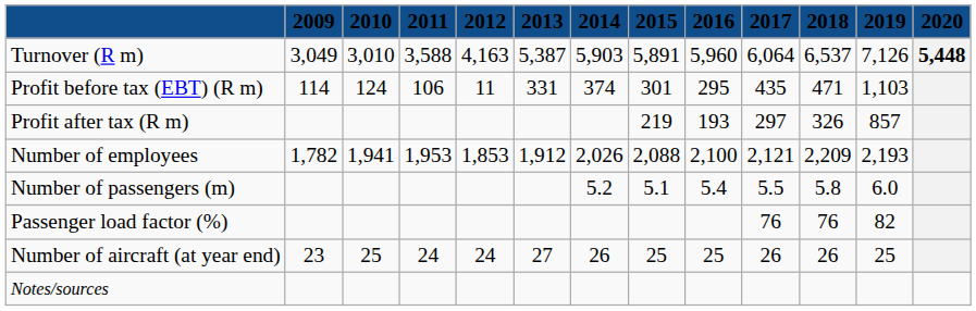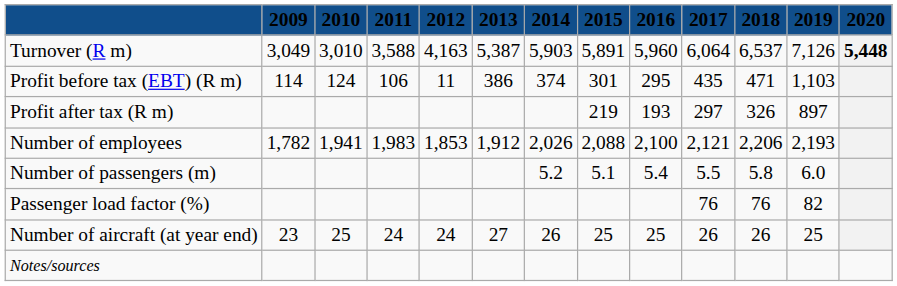 <table class="wikitable" style="margin:1em auto;">
 <tr style="text-align:center;">
 <th style="background: #104E8B;"></th>
 <th style="background: #104E8B;"><span>2009</span></th>
 <th style="background: #104E8B;"><span>2010</span></th>
 <th style="background: #104E8B;"><span>2011</span></th>
 <th style="background: #104E8B;"><span>2012</span></th>
 <th style="background: #104E8B;"><span>2013</span></th>
 <th style="background: #104E8B;"><span>2014</span></th>
 <th style="background: #104E8B;"><span>2015</span></th>
 <th style="background: #104E8B;"><span>2016</span></th>
 <th style="background: #104E8B;"><span>2017</span></th>
 <th style="background: #104E8B;"><span>2018</span></th>
 <th style="background: #104E8B;"><span>2019</span></th>
 <th style="background: #104E8B;"><span>2020</span></th>
 </tr>
 <tr>
 <td>Turnover (<a href='#'>R</a> m)</td>
 <td align=center>3,049</td>
 <td align=center>3,010</td>
 <td align=center>3,588</td>
 <td align=center>4,163</td>
 <td align=center>5,387</td>
 <td align=center>5,903</td>
 <td align=center>5,891</td>
 <td align=center>5,960</td>
 <td align=center>6,064</td>
 <td align=center>6,537</td>
 <td align=center>7,126</td>
 <th align=center>5,448</th>
 </tr>
 <tr>
 <td>Profit before tax (<a href='#'>EBT</a>) (R m)</td>
 <td align=center>114</td>
 <td align=center>124</td>
 <td align=center>106</td>
 <td align=center>11</td>
-<td align=center>331</td>
+<td align=center>386</td>
 <td align=center>374</td>
 <td align=center>301</td>
 <td align=center>295</td>
 <td align=center>435</td>
 <td align=center>471</td>
 <td align=center>1,103</td>
 <th align=center></th>
 </tr>
 <tr>
 <td>Profit after tax (R m)</td>
 <td align=center></td>
 <td align=center></td>
 <td align=center></td>
 <td align=center></td>
 <td align=center></td>
 <td align=center></td>
 <td align=center>219</td>
 <td align=center>193</td>
 <td align=center>297</td>
 <td align=center>326</td>
-<td align=center>857</td>
+<td align=center>897</td>
 <th align=center></th>
 </tr>
 <tr>
 <td>Number of employees</td>
 <td align=center>1,782</td>
 <td align=center>1,941</td>
-<td align=center>1,953</td>
+<td align=center>1,983</td>
 <td align=center>1,853</td>
 <td align=center>1,912</td>
 <td align=center>2,026</td>
 <td align=center>2,088</td>
 <td align=center>2,100</td>
 <td align=center>2,121</td>
-<td align=center>2,209</td>
+<td align=center>2,206</td>
 <td align=center>2,193</td>
 <th align=center></th>
 </tr>
 <tr>
 <td>Number of passengers (m)</td>
 <td align=center></td>
 <td align=center></td>
 <td align=center></td>
 <td align=center></td>
 <td align=center></td>
 <td align=center>5.2</td>
 <td align=center>5.1</td>
 <td align=center>5.4</td>
 <td align=center>5.5</td>
 <td align=center>5.8</td>
 <td align=center>6.0</td>
 <th align=center></th>
 </tr>
 <tr>
 <td>Passenger load factor (%)</td>
 <td align=center></td>
 <td align=center></td>
 <td align=center></td>
 <td align=center></td>
 <td align=center></td>
 <td align=center></td>
 <td align=center></td>
 <td align=center></td>
 <td align=center>76</td>
 <td align=center>76</td>
 <td align=center>82</td>
 <th align=center></th>
 </tr>
 <tr>
 <td>Number of aircraft (at year end)</td>
 <td align=center>23</td>
 <td align=center>25</td>
 <td align=center>24</td>
 <td align=center>24</td>
 <td align=center>27</td>
 <td align=center>26</td>
 <td align=center>25</td>
 <td align=center>25</td>
 <td align=center>26</td>
 <td align=center>26</td>
 <td align=center>25</td>
 <th align=center></th>
 </tr>
 <tr>
 <td><small><em>Notes/sources</em></small></td>
 <td align=center></td>
 <td align=center></td>
 <td align=center></td>
 <td align=center></td>
 <td align=center></td>
 <td align=center></td>
 <td align=center></td>
 <td align=center></td>
 <td align=center></td>
 <td align=center></td>
 <td align=center></td>
 <td align=center></td>
 </tr>
 </table>
